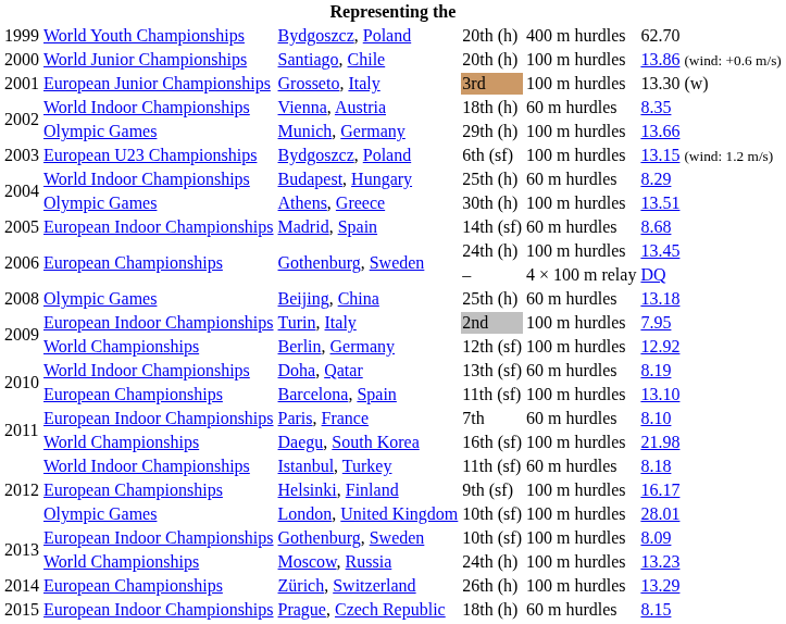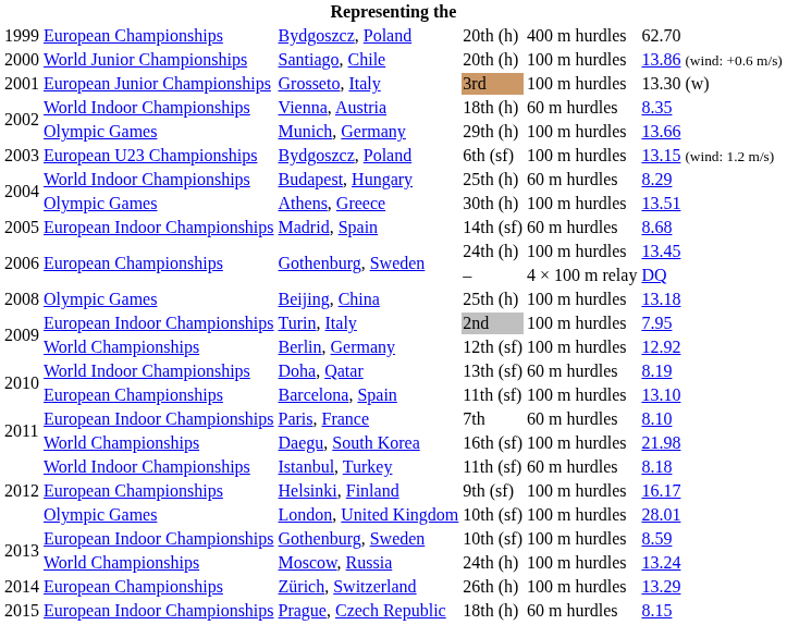 <table>
 <tr>
 <th colspan="6">Representing the </th>
 </tr>
 <tr>
 <td>1999</td>
-<td><a href='#'>World Youth Championships</a></td>
+<td><a href='#'>European Championships</a></td>
 <td><a href='#'>Bydgoszcz</a>, <a href='#'>Poland</a></td>
 <td>20th (h)</td>
 <td>400 m hurdles</td>
 <td>62.70</td>
 </tr>
 <tr>
 <td>2000</td>
 <td><a href='#'>World Junior Championships</a></td>
 <td><a href='#'>Santiago</a>, <a href='#'>Chile</a></td>
 <td>20th (h)</td>
 <td>100 m hurdles</td>
 <td><a href='#'>13.86</a> <small>(wind: +0.6 m/s)</small></td>
 </tr>
 <tr>
 <td>2001</td>
 <td><a href='#'>European Junior Championships</a></td>
 <td><a href='#'>Grosseto</a>, <a href='#'>Italy</a></td>
 <td bgcolor=cc9966>3rd</td>
 <td>100 m hurdles</td>
 <td>13.30 (w)</td>
 </tr>
 <tr>
 <td rowspan=2>2002</td>
 <td><a href='#'>World Indoor Championships</a></td>
 <td><a href='#'>Vienna</a>, <a href='#'>Austria</a></td>
 <td>18th (h)</td>
 <td>60 m hurdles</td>
 <td><a href='#'>8.35</a></td>
 </tr>
 <tr>
 <td><a href='#'>Olympic Games</a></td>
 <td><a href='#'>Munich</a>, <a href='#'>Germany</a></td>
 <td>29th (h)</td>
 <td>100 m hurdles</td>
 <td><a href='#'>13.66</a></td>
 </tr>
 <tr>
 <td>2003</td>
 <td><a href='#'>European U23 Championships</a></td>
 <td><a href='#'>Bydgoszcz</a>, <a href='#'>Poland</a></td>
 <td>6th (sf)</td>
 <td>100 m hurdles</td>
 <td><a href='#'>13.15</a> <small>(wind: 1.2 m/s)</small></td>
 </tr>
 <tr>
 <td rowspan=2>2004</td>
 <td><a href='#'>World Indoor Championships</a></td>
 <td><a href='#'>Budapest</a>, <a href='#'>Hungary</a></td>
 <td>25th (h)</td>
 <td>60 m hurdles</td>
 <td><a href='#'>8.29</a></td>
 </tr>
 <tr>
 <td><a href='#'>Olympic Games</a></td>
 <td><a href='#'>Athens</a>, <a href='#'>Greece</a></td>
 <td>30th (h)</td>
 <td>100 m hurdles</td>
 <td><a href='#'>13.51</a></td>
 </tr>
 <tr>
 <td>2005</td>
 <td><a href='#'>European Indoor Championships</a></td>
 <td><a href='#'>Madrid</a>, <a href='#'>Spain</a></td>
 <td>14th (sf)</td>
 <td>60 m hurdles</td>
 <td><a href='#'>8.68</a></td>
 </tr>
 <tr>
 <td rowspan=2>2006</td>
 <td rowspan=2><a href='#'>European Championships</a></td>
 <td rowspan=2><a href='#'>Gothenburg</a>, <a href='#'>Sweden</a></td>
 <td>24th (h)</td>
 <td>100 m hurdles</td>
 <td><a href='#'>13.45</a></td>
 </tr>
 <tr>
 <td>–</td>
 <td>4 × 100 m relay</td>
 <td><a href='#'>DQ</a></td>
 </tr>
 <tr>
 <td>2008</td>
 <td><a href='#'>Olympic Games</a></td>
 <td><a href='#'>Beijing</a>, <a href='#'>China</a></td>
 <td>25th (h)</td>
-<td>60 m hurdles</td>
+<td>100 m hurdles</td>
 <td><a href='#'>13.18</a></td>
 </tr>
 <tr>
 <td rowspan=2>2009</td>
 <td><a href='#'>European Indoor Championships</a></td>
 <td><a href='#'>Turin</a>, <a href='#'>Italy</a></td>
 <td bgcolor=silver>2nd</td>
 <td>100 m hurdles</td>
 <td><a href='#'>7.95</a></td>
 </tr>
 <tr>
 <td><a href='#'>World Championships</a></td>
 <td><a href='#'>Berlin</a>, <a href='#'>Germany</a></td>
 <td>12th (sf)</td>
 <td>100 m hurdles</td>
 <td><a href='#'>12.92</a></td>
 </tr>
 <tr>
 <td rowspan=2>2010</td>
 <td><a href='#'>World Indoor Championships</a></td>
 <td><a href='#'>Doha</a>, <a href='#'>Qatar</a></td>
 <td>13th (sf)</td>
 <td>60 m hurdles</td>
 <td><a href='#'>8.19</a></td>
 </tr>
 <tr>
 <td><a href='#'>European Championships</a></td>
 <td><a href='#'>Barcelona</a>, <a href='#'>Spain</a></td>
 <td>11th (sf)</td>
 <td>100 m hurdles</td>
 <td><a href='#'>13.10</a></td>
 </tr>
 <tr>
 <td rowspan=2>2011</td>
 <td><a href='#'>European Indoor Championships</a></td>
 <td><a href='#'>Paris</a>, <a href='#'>France</a></td>
 <td>7th</td>
 <td>60 m hurdles</td>
 <td><a href='#'>8.10</a></td>
 </tr>
 <tr>
 <td><a href='#'>World Championships</a></td>
 <td><a href='#'>Daegu</a>, <a href='#'>South Korea</a></td>
 <td>16th (sf)</td>
 <td>100 m hurdles</td>
 <td><a href='#'>21.98</a></td>
 </tr>
 <tr>
 <td rowspan=3>2012</td>
 <td><a href='#'>World Indoor Championships</a></td>
 <td><a href='#'>Istanbul</a>, <a href='#'>Turkey</a></td>
 <td>11th (sf)</td>
 <td>60 m hurdles</td>
 <td><a href='#'>8.18</a></td>
 </tr>
 <tr>
 <td><a href='#'>European Championships</a></td>
 <td><a href='#'>Helsinki</a>, <a href='#'>Finland</a></td>
 <td>9th (sf)</td>
 <td>100 m hurdles</td>
 <td><a href='#'>16.17</a></td>
 </tr>
 <tr>
 <td><a href='#'>Olympic Games</a></td>
 <td><a href='#'>London</a>, <a href='#'>United Kingdom</a></td>
 <td>10th (sf)</td>
 <td>100 m hurdles</td>
 <td><a href='#'>28.01</a></td>
 </tr>
 <tr>
 <td rowspan=2>2013</td>
 <td><a href='#'>European Indoor Championships</a></td>
 <td><a href='#'>Gothenburg</a>, <a href='#'>Sweden</a></td>
 <td>10th (sf)</td>
 <td>100 m hurdles</td>
-<td><a href='#'>8.09</a></td>
+<td><a href='#'>8.59</a></td>
 </tr>
 <tr>
 <td><a href='#'>World Championships</a></td>
 <td><a href='#'>Moscow</a>, <a href='#'>Russia</a></td>
 <td>24th (h)</td>
 <td>100 m hurdles</td>
-<td><a href='#'>13.23</a></td>
+<td><a href='#'>13.24</a></td>
 </tr>
 <tr>
 <td>2014</td>
 <td><a href='#'>European Championships</a></td>
 <td><a href='#'>Zürich</a>, <a href='#'>Switzerland</a></td>
 <td>26th (h)</td>
 <td>100 m hurdles</td>
 <td><a href='#'>13.29</a></td>
 </tr>
 <tr>
 <td>2015</td>
 <td><a href='#'>European Indoor Championships</a></td>
 <td><a href='#'>Prague</a>, <a href='#'>Czech Republic</a></td>
 <td>18th (h)</td>
 <td>60 m hurdles</td>
 <td><a href='#'>8.15</a></td>
 </tr>
 </table>
